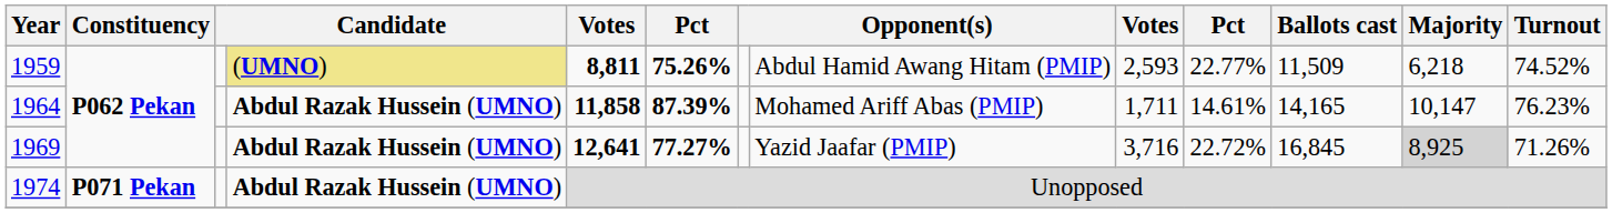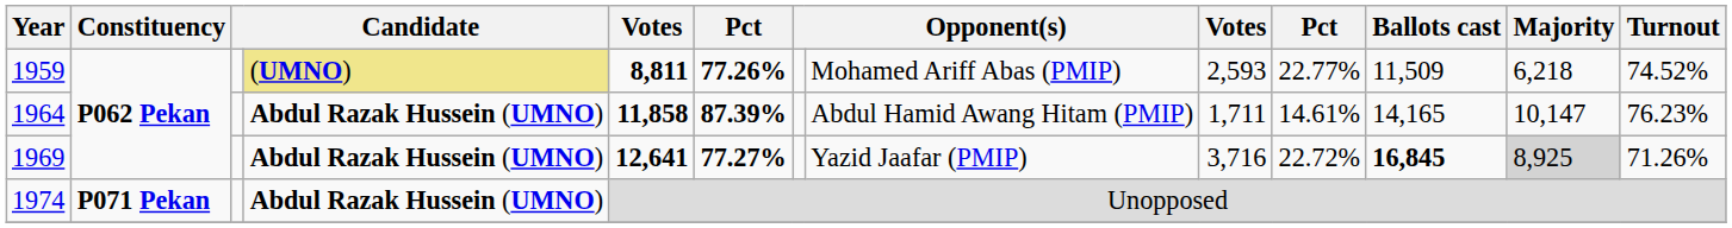 <table class="wikitable" style="margin:0.5em ; font-size:95%">
 <tr>
 <th>Year</th>
 <th>Constituency</th>
 <th colspan=2>Candidate</th>
 <th>Votes</th>
 <th>Pct</th>
 <th colspan=2>Opponent(s)</th>
 <th>Votes</th>
 <th>Pct</th>
 <th>Ballots cast</th>
 <th>Majority</th>
 <th>Turnout</th>
 </tr>
 <tr>
 <td><a href='#'>1959</a></td>
 <td rowspan=3><strong>P062 <a href='#'>Pekan</a></strong></td>
 <td></td>
 <td style="background: khaki;"> (<a href='#'><strong>UMNO</strong></a>)</td>
 <td align=right><strong>8,811</strong></td>
-<td><strong>75.26%</strong></td>
+<td><strong>77.26%</strong></td>
 <td></td>
-<td>Abdul Hamid Awang Hitam (<a href='#'>PMIP</a>)</td>
+<td>Mohamed Ariff Abas (<a href='#'>PMIP</a>)</td>
 <td align=right>2,593</td>
 <td>22.77%</td>
 <td>11,509</td>
 <td>6,218</td>
 <td>74.52%</td>
 </tr>
 <tr>
 <td><a href='#'>1964</a></td>
 <td></td>
 <td><strong>Abdul Razak Hussein</strong> (<a href='#'><strong>UMNO</strong></a>)</td>
 <td align=right><strong>11,858</strong></td>
 <td><strong>87.39%</strong></td>
 <td></td>
-<td>Mohamed Ariff Abas (<a href='#'>PMIP</a>)</td>
+<td>Abdul Hamid Awang Hitam (<a href='#'>PMIP</a>)</td>
 <td align=right>1,711</td>
 <td>14.61%</td>
 <td>14,165</td>
 <td>10,147</td>
 <td>76.23%</td>
 </tr>
 <tr>
 <td><a href='#'>1969</a></td>
 <td></td>
 <td><strong>Abdul Razak Hussein</strong> (<a href='#'><strong>UMNO</strong></a>)</td>
 <td align=right><strong>12,641</strong></td>
 <td><strong>77.27%</strong></td>
 <td></td>
 <td>Yazid Jaafar (<a href='#'>PMIP</a>)</td>
 <td align=right>3,716</td>
 <td>22.72%</td>
-<td>16,845</td>
+<td><strong>16,845</strong></td>
 <td style="background: lightgrey;">8,925</td>
 <td>71.26%</td>
 </tr>
 <tr>
 <td><a href='#'>1974</a></td>
 <td><strong>P071 <a href='#'>Pekan</a></strong></td>
 <td></td>
 <td><strong>Abdul Razak Hussein</strong> (<a href='#'><strong>UMNO</strong></a>)</td>
 <td colspan=9 style="background:#dcdcdc; text-align:center;">Unopposed</td>
 </tr>
 <tr>
 </tr>
 </table>
